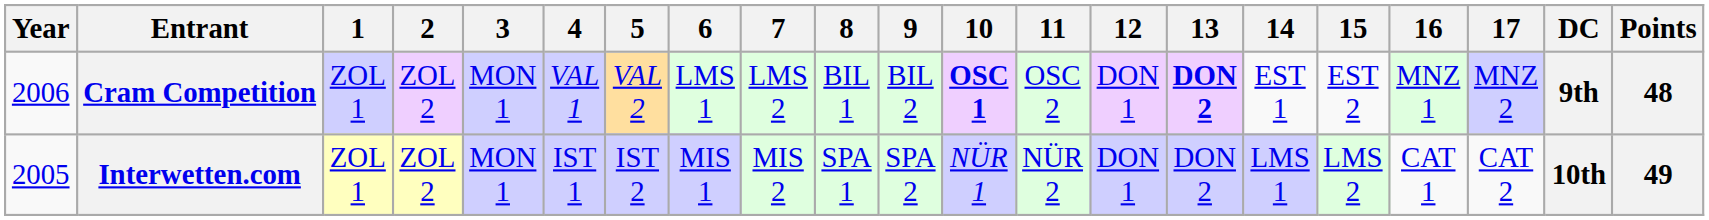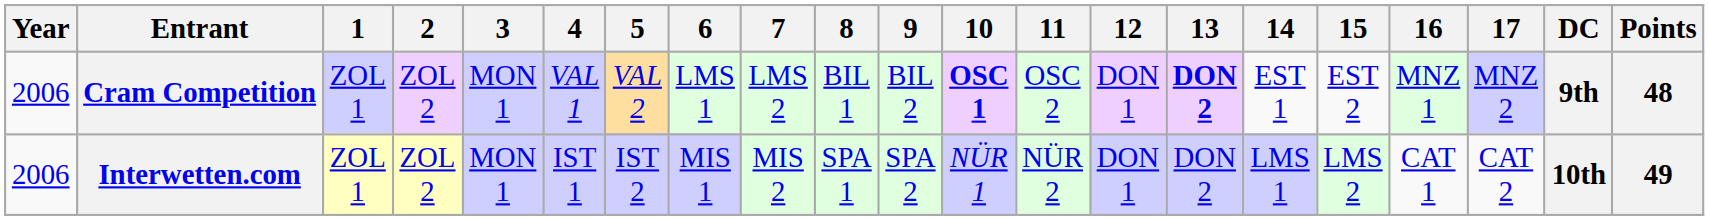 <table class="wikitable" style="text-align:center; font-size:85%">
 <tr>
 <th>Year</th>
 <th>Entrant</th>
 <th>1</th>
 <th>2</th>
 <th>3</th>
 <th>4</th>
 <th>5</th>
 <th>6</th>
 <th>7</th>
 <th>8</th>
 <th>9</th>
 <th>10</th>
 <th>11</th>
 <th>12</th>
 <th>13</th>
 <th>14</th>
 <th>15</th>
 <th>16</th>
 <th>17</th>
 <th>DC</th>
 <th>Points</th>
 </tr>
 <tr>
 <td><a href='#'>2006</a></td>
 <th nowrap><a href='#'>Cram Competition</a></th>
 <td style="background:#CFCFFF;"><a href='#'>ZOL<br>1</a><br></td>
 <td style="background:#EFCFFF;"><a href='#'>ZOL<br>2</a><br></td>
 <td style="background:#CFCFFF;"><a href='#'>MON<br>1</a><br></td>
 <td style="background:#CFCFFF;"><em><a href='#'>VAL<br>1</a></em><br></td>
 <td style="background:#FFDF9F;"><em><a href='#'>VAL<br>2</a></em><br></td>
 <td style="background:#DFFFDF;"><a href='#'>LMS<br>1</a><br></td>
 <td style="background:#DFFFDF;"><a href='#'>LMS<br>2</a><br></td>
 <td style="background:#DFFFDF;"><a href='#'>BIL<br>1</a><br></td>
 <td style="background:#DFFFDF;"><a href='#'>BIL<br>2</a><br></td>
 <td style="background:#EFCFFF;"><strong><a href='#'>OSC<br>1</a><br></strong></td>
 <td style="background:#DFFFDF;"><a href='#'>OSC<br>2</a><br></td>
 <td style="background:#EFCFFF;"><a href='#'>DON<br>1</a><br></td>
 <td style="background:#EFCFFF;"><strong><a href='#'>DON<br>2</a></strong><br></td>
 <td><a href='#'>EST<br>1</a></td>
 <td><a href='#'>EST<br>2</a></td>
 <td style="background:#DFFFDF;"><a href='#'>MNZ<br>1</a><br></td>
 <td style="background:#CFCFFF;"><a href='#'>MNZ<br>2</a><br></td>
 <th>9th</th>
 <th>48</th>
 </tr>
 <tr>
-<td><a href='#'>2005</a></td>
+<td><a href='#'>2006</a></td>
 <th nowrap><a href='#'>Interwetten.com</a></th>
 <td style="background:#FFFFBF;"><a href='#'>ZOL<br>1</a><br></td>
 <td style="background:#FFFFBF;"><a href='#'>ZOL<br>2</a><br></td>
 <td style="background:#CFCFFF;"><a href='#'>MON<br>1</a><br></td>
 <td style="background:#CFCFFF;"><a href='#'>IST<br>1</a><br></td>
 <td style="background:#CFCFFF;"><a href='#'>IST<br>2</a><br></td>
 <td style="background:#CFCFFF;"><a href='#'>MIS<br>1</a><br></td>
 <td style="background:#DFFFDF;"><a href='#'>MIS<br>2</a><br></td>
 <td style="background:#DFFFDF;"><a href='#'>SPA<br>1</a><br></td>
 <td style="background:#DFFFDF;"><a href='#'>SPA<br>2</a><br></td>
 <td style="background:#CFCFFF;"><em><a href='#'>NÜR<br>1</a></em><br></td>
 <td style="background:#DFFFDF;"><a href='#'>NÜR<br>2</a><br></td>
 <td style="background:#CFCFFF;"><a href='#'>DON<br>1</a><br></td>
 <td style="background:#CFCFFF;"><a href='#'>DON<br>2</a><br></td>
 <td style="background:#CFCFFF;"><a href='#'>LMS<br>1</a><br></td>
 <td style="background:#DFFFDF;"><a href='#'>LMS<br>2</a><br></td>
 <td><a href='#'>CAT<br>1</a></td>
 <td><a href='#'>CAT<br>2</a></td>
 <th>10th</th>
 <th>49</th>
 </tr>
 </table>
